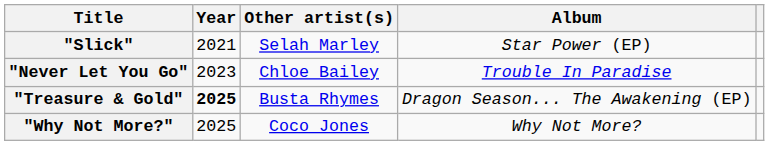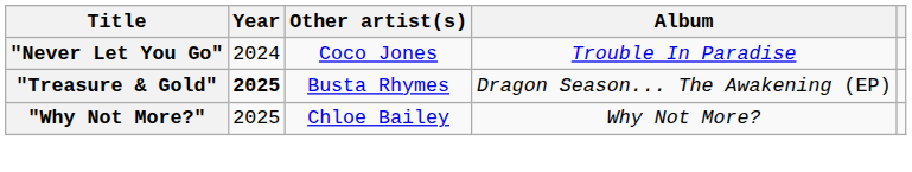 <table class="wikitable plainrowheaders" style="text-align:center">
 <tr>
 <th scope="col">Title</th>
 <th scope="col">Year</th>
 <th scope="col">Other artist(s)</th>
 <th scope="col">Album</th>
 <th scope="col"></th>
 </tr>
 <tr>
-<th scope="row">"Slick"</th>
-<td>2021</td>
-<td><a href='#'>Selah Marley</a></td>
-<td><em>Star Power</em> (EP)</td>
-<td></td>
-</tr>
-<tr>
 <th scope="row">"Never Let You Go"</th>
-<td>2023</td>
-<td><a href='#'>Chloe Bailey</a></td>
+<td>2024</td>
+<td><a href='#'>Coco Jones</a></td>
 <td><em><a href='#'>Trouble In Paradise</a></em></td>
 <td></td>
 </tr>
 <tr>
 <th scope="row">"Treasure & Gold"</th>
 <td><strong>2025</strong></td>
 <td><a href='#'>Busta Rhymes</a></td>
 <td><em>Dragon Season... The Awakening</em> (EP)</td>
 <td></td>
 </tr>
 <tr>
 <th scope="row">"Why Not More?"</th>
 <td>2025</td>
-<td><a href='#'>Coco Jones</a></td>
+<td><a href='#'>Chloe Bailey</a></td>
 <td><em>Why Not More?</em></td>
 </tr>
 </table>
